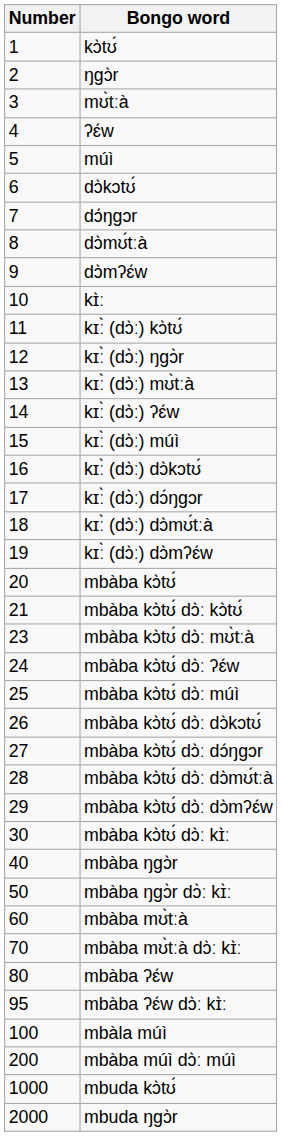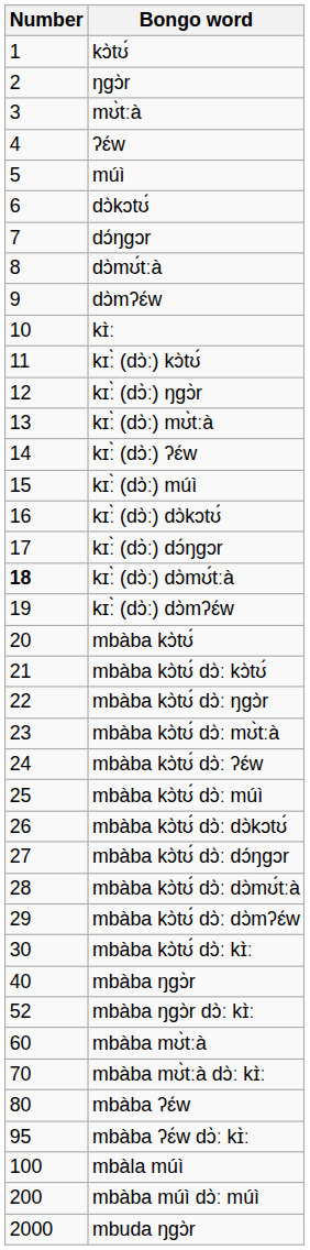 <table class="wikitable">
 <tr>
 <th>Number</th>
 <th>Bongo word</th>
 </tr>
 <tr>
 <td>1</td>
 <td>kɔ̀tʊ́</td>
 </tr>
 <tr>
 <td>2</td>
 <td>ŋɡɔ̀r</td>
 </tr>
 <tr>
 <td>3</td>
 <td>mʊ̀tːà</td>
 </tr>
 <tr>
 <td>4</td>
 <td>ʔɛ́w</td>
 </tr>
 <tr>
 <td>5</td>
 <td>múì</td>
 </tr>
 <tr>
 <td>6</td>
 <td>dɔ̀kɔtʊ́</td>
 </tr>
 <tr>
 <td>7</td>
 <td>dɔ́ŋɡɔr</td>
 </tr>
 <tr>
 <td>8</td>
 <td>dɔ̀mʊ́tːà</td>
 </tr>
 <tr>
 <td>9</td>
 <td>dɔ̀mʔɛ́w</td>
 </tr>
 <tr>
 <td>10</td>
 <td>kɪ̀ː</td>
 </tr>
 <tr>
 <td>11</td>
 <td>kɪː̀ (dɔ̀ː) kɔ̀tʊ́</td>
 </tr>
 <tr>
 <td>12</td>
 <td>kɪː̀ (dɔ̀ː) ŋɡɔ̀r</td>
 </tr>
 <tr>
 <td>13</td>
 <td>kɪː̀ (dɔ̀ː) mʊ̀tːà</td>
 </tr>
 <tr>
 <td>14</td>
 <td>kɪː̀ (dɔ̀ː) ʔɛ́w</td>
 </tr>
 <tr>
 <td>15</td>
 <td>kɪː̀ (dɔ̀ː) múì</td>
 </tr>
 <tr>
 <td>16</td>
 <td>kɪː̀ (dɔ̀ː) dɔ̀kɔtʊ́</td>
 </tr>
 <tr>
 <td>17</td>
 <td>kɪː̀ (dɔ̀ː) dɔ́ŋɡɔr</td>
 </tr>
 <tr>
-<td>18</td>
+<td><strong>18</strong></td>
 <td>kɪː̀ (dɔ̀ː) dɔ̀mʊ́tːà</td>
 </tr>
 <tr>
 <td>19</td>
 <td>kɪː̀ (dɔ̀ː) dɔ̀mʔɛ́w</td>
 </tr>
 <tr>
 <td>20</td>
 <td>mbàba kɔ̀tʊ́</td>
 </tr>
 <tr>
 <td>21</td>
 <td>mbàba kɔ̀tʊ́ dɔ̀ː kɔ̀tʊ́</td>
+</tr>
+<tr>
+<td>22</td>
+<td>mbàba kɔ̀tʊ́ dɔ̀ː ŋɡɔ̀r</td>
 </tr>
 <tr>
 <td>23</td>
 <td>mbàba kɔ̀tʊ́ dɔ̀ː mʊ̀tːà</td>
 </tr>
 <tr>
 <td>24</td>
 <td>mbàba kɔ̀tʊ́ dɔ̀ː ʔɛ́w</td>
 </tr>
 <tr>
 <td>25</td>
 <td>mbàba kɔ̀tʊ́ dɔ̀ː múì</td>
 </tr>
 <tr>
 <td>26</td>
 <td>mbàba kɔ̀tʊ́ dɔ̀ː dɔ̀kɔtʊ́</td>
 </tr>
 <tr>
 <td>27</td>
 <td>mbàba kɔ̀tʊ́ dɔ̀ː dɔ́ŋɡɔr</td>
 </tr>
 <tr>
 <td>28</td>
 <td>mbàba kɔ̀tʊ́ dɔ̀ː dɔ̀mʊ́tːà</td>
 </tr>
 <tr>
 <td>29</td>
 <td>mbàba kɔ̀tʊ́ dɔ̀ː dɔ̀mʔɛ́w</td>
 </tr>
 <tr>
 <td>30</td>
 <td>mbàba kɔ̀tʊ́ dɔ̀ː kɪ̀ː</td>
 </tr>
 <tr>
 <td>40</td>
 <td>mbàba ŋɡɔ̀r</td>
 </tr>
 <tr>
-<td>50</td>
+<td>52</td>
 <td>mbàba ŋɡɔ̀r dɔ̀ː kɪ̀ː</td>
 </tr>
 <tr>
 <td>60</td>
 <td>mbàba mʊ̀tːà</td>
 </tr>
 <tr>
 <td>70</td>
 <td>mbàba mʊ̀tːà dɔ̀ː kɪ̀ː</td>
 </tr>
 <tr>
 <td>80</td>
 <td>mbàba ʔɛ́w</td>
 </tr>
 <tr>
 <td>95</td>
 <td>mbàba ʔɛ́w dɔ̀ː kɪ̀ː</td>
 </tr>
 <tr>
 <td>100</td>
 <td>mbàla múì</td>
 </tr>
 <tr>
 <td>200</td>
 <td>mbàba múì dɔ̀ː múì</td>
 </tr>
 <tr>
-<td>1000</td>
-<td>mbuda kɔ̀tʊ́</td>
-</tr>
-<tr>
 <td>2000</td>
 <td>mbuda ŋɡɔ̀r</td>
 </tr>
 </table>
